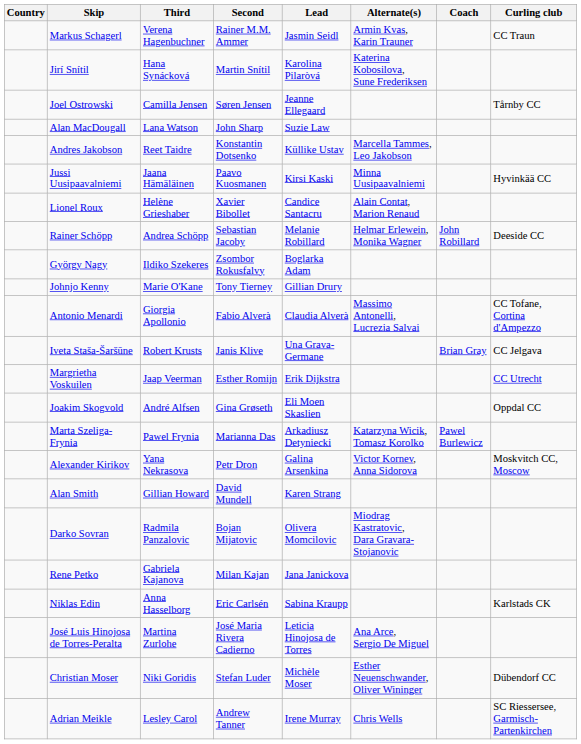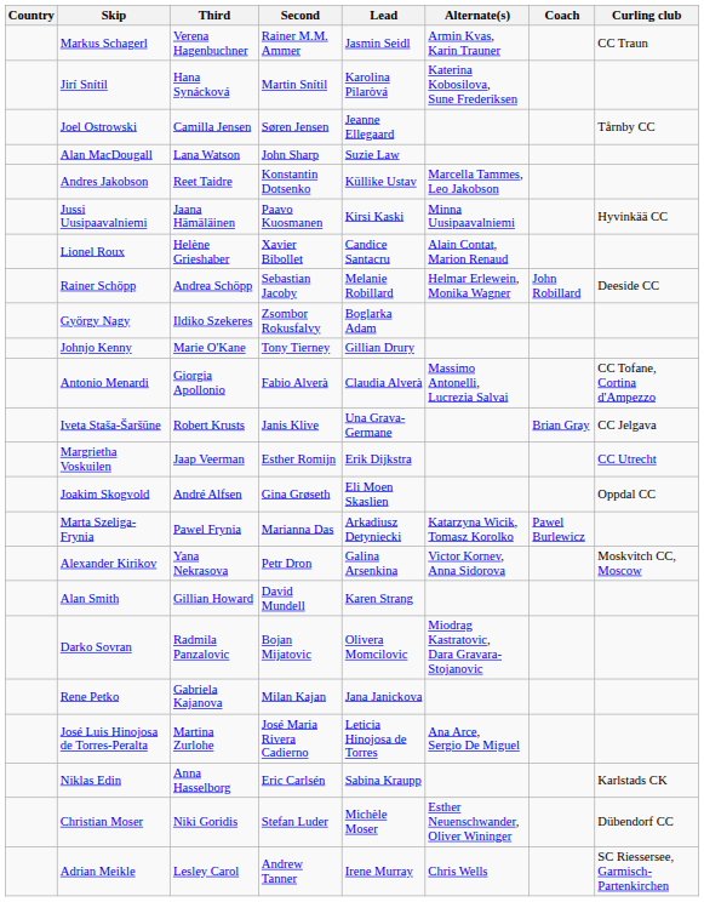 <table class="wikitable">
 <tr>
 <th>Country</th>
 <th>Skip</th>
 <th>Third</th>
 <th>Second</th>
 <th>Lead</th>
 <th>Alternate(s)</th>
 <th>Coach</th>
 <th>Curling club</th>
 </tr>
 <tr>
 <td></td>
 <td><a href='#'>Markus Schagerl</a></td>
 <td><a href='#'>Verena Hagenbuchner</a></td>
 <td><a href='#'>Rainer M.M. Ammer</a></td>
 <td><a href='#'>Jasmin Seidl</a></td>
 <td><a href='#'>Armin Kvas</a>,<br><a href='#'>Karin Trauner</a></td>
 <td></td>
 <td>CC Traun</td>
 </tr>
 <tr>
 <td></td>
 <td><a href='#'>Jirí Snítil</a></td>
 <td><a href='#'>Hana Synácková</a></td>
 <td><a href='#'>Martin Snítil</a></td>
 <td><a href='#'>Karolina Pilaròvá</a></td>
 <td><a href='#'>Katerina Kobosilova</a>,<br><a href='#'>Sune Frederiksen</a></td>
 <td></td>
 <td></td>
 </tr>
 <tr>
 <td></td>
 <td><a href='#'>Joel Ostrowski</a></td>
 <td><a href='#'>Camilla Jensen</a></td>
 <td><a href='#'>Søren Jensen</a></td>
 <td><a href='#'>Jeanne Ellegaard</a></td>
 <td></td>
 <td></td>
 <td>Tårnby CC</td>
 </tr>
 <tr>
 <td></td>
 <td><a href='#'>Alan MacDougall</a></td>
 <td><a href='#'>Lana Watson</a></td>
 <td><a href='#'>John Sharp</a></td>
 <td><a href='#'>Suzie Law</a></td>
 <td></td>
 <td></td>
 <td></td>
 </tr>
 <tr>
 <td></td>
 <td><a href='#'>Andres Jakobson</a></td>
 <td><a href='#'>Reet Taidre</a></td>
 <td><a href='#'>Konstantin Dotsenko</a></td>
 <td><a href='#'>Küllike Ustav</a></td>
 <td><a href='#'>Marcella Tammes</a>,<br><a href='#'>Leo Jakobson</a></td>
 <td></td>
 <td></td>
 </tr>
 <tr>
 <td></td>
 <td><a href='#'>Jussi Uusipaavalniemi</a></td>
 <td><a href='#'>Jaana Hämäläinen</a></td>
 <td><a href='#'>Paavo Kuosmanen</a></td>
 <td><a href='#'>Kirsi Kaski</a></td>
 <td><a href='#'>Minna Uusipaavalniemi</a></td>
 <td></td>
 <td>Hyvinkää CC</td>
 </tr>
 <tr>
 <td></td>
 <td><a href='#'>Lionel Roux</a></td>
 <td><a href='#'>Helène Grieshaber</a></td>
 <td><a href='#'>Xavier Bibollet</a></td>
 <td><a href='#'>Candice Santacru</a></td>
 <td><a href='#'>Alain Contat</a>,<br><a href='#'>Marion Renaud</a></td>
 <td></td>
 <td></td>
 </tr>
 <tr>
 <td></td>
 <td><a href='#'>Rainer Schöpp</a></td>
 <td><a href='#'>Andrea Schöpp</a></td>
 <td><a href='#'>Sebastian Jacoby</a></td>
 <td><a href='#'>Melanie Robillard</a></td>
 <td><a href='#'>Helmar Erlewein</a>,<br><a href='#'>Monika Wagner</a></td>
 <td><a href='#'>John Robillard</a></td>
 <td>Deeside CC</td>
 </tr>
 <tr>
 <td></td>
 <td><a href='#'>György Nagy</a></td>
 <td><a href='#'>Ildiko Szekeres</a></td>
 <td><a href='#'>Zsombor Rokusfalvy</a></td>
 <td><a href='#'>Boglarka Adam</a></td>
 <td></td>
 <td></td>
 <td></td>
 </tr>
 <tr>
 <td></td>
 <td><a href='#'>Johnjo Kenny</a></td>
 <td><a href='#'>Marie O'Kane</a></td>
 <td><a href='#'>Tony Tierney</a></td>
 <td><a href='#'>Gillian Drury</a></td>
 <td></td>
 <td></td>
 <td></td>
 </tr>
 <tr>
 <td></td>
 <td><a href='#'>Antonio Menardi</a></td>
 <td><a href='#'>Giorgia Apollonio</a></td>
 <td><a href='#'>Fabio Alverà</a></td>
 <td><a href='#'>Claudia Alverà</a></td>
 <td><a href='#'>Massimo Antonelli</a>,<br><a href='#'>Lucrezia Salvai</a></td>
 <td></td>
 <td>CC Tofane, <a href='#'>Cortina d'Ampezzo</a></td>
 </tr>
 <tr>
 <td></td>
 <td><a href='#'>Iveta Staša-Šaršūne</a></td>
 <td><a href='#'>Robert Krusts</a></td>
 <td><a href='#'>Janis Klive</a></td>
 <td><a href='#'>Una Grava-Germane</a></td>
 <td></td>
 <td><a href='#'>Brian Gray</a></td>
 <td>CC Jelgava</td>
 </tr>
 <tr>
 <td></td>
 <td><a href='#'>Margrietha Voskuilen</a></td>
 <td><a href='#'>Jaap Veerman</a></td>
 <td><a href='#'>Esther Romijn</a></td>
 <td><a href='#'>Erik Dijkstra</a></td>
 <td></td>
 <td></td>
 <td><a href='#'>CC Utrecht</a></td>
 </tr>
 <tr>
 <td></td>
 <td><a href='#'>Joakim Skogvold</a></td>
 <td><a href='#'>André Alfsen</a></td>
 <td><a href='#'>Gina Grøseth</a></td>
 <td><a href='#'>Eli Moen Skaslien</a></td>
 <td></td>
 <td></td>
 <td>Oppdal CC</td>
 </tr>
 <tr>
 <td></td>
 <td><a href='#'>Marta Szeliga-Frynia</a></td>
 <td><a href='#'>Pawel Frynia</a></td>
 <td><a href='#'>Marianna Das</a></td>
 <td><a href='#'>Arkadiusz Detyniecki</a></td>
 <td><a href='#'>Katarzyna Wicik</a>,<br><a href='#'>Tomasz Korolko</a></td>
 <td><a href='#'>Pawel Burlewicz</a></td>
 <td></td>
 </tr>
 <tr>
 <td></td>
 <td><a href='#'>Alexander Kirikov</a></td>
 <td><a href='#'>Yana Nekrasova</a></td>
 <td><a href='#'>Petr Dron</a></td>
 <td><a href='#'>Galina Arsenkina</a></td>
 <td><a href='#'>Victor Kornev</a>,<br><a href='#'>Anna Sidorova</a></td>
 <td></td>
 <td>Moskvitch CC, <a href='#'>Moscow</a></td>
 </tr>
 <tr>
 <td></td>
 <td><a href='#'>Alan Smith</a></td>
 <td><a href='#'>Gillian Howard</a></td>
 <td><a href='#'>David Mundell</a></td>
 <td><a href='#'>Karen Strang</a></td>
 <td></td>
 <td></td>
 <td></td>
 </tr>
 <tr>
 <td></td>
 <td><a href='#'>Darko Sovran</a></td>
 <td><a href='#'>Radmila Panzalovic</a></td>
 <td><a href='#'>Bojan Mijatovic</a></td>
 <td><a href='#'>Olivera Momcilovic</a></td>
 <td><a href='#'>Miodrag Kastratovic</a>,<br><a href='#'>Dara Gravara-Stojanovic</a></td>
 <td></td>
 <td></td>
 </tr>
 <tr>
 <td></td>
 <td><a href='#'>Rene Petko</a></td>
 <td><a href='#'>Gabriela Kajanova</a></td>
 <td><a href='#'>Milan Kajan</a></td>
 <td><a href='#'>Jana Janickova</a></td>
 <td></td>
 <td></td>
 <td></td>
 </tr>
 <tr>
 <td></td>
+<td><a href='#'>José Luis Hinojosa de Torres-Peralta</a></td>
+<td><a href='#'>Martina Zurlohe</a></td>
+<td><a href='#'>José Maria Rivera Cadierno</a></td>
+<td><a href='#'>Leticia Hinojosa de Torres</a></td>
+<td><a href='#'>Ana Arce</a>,<br><a href='#'>Sergio De Miguel</a></td>
+<td></td>
+<td></td>
+</tr>
+<tr>
+<td></td>
 <td><a href='#'>Niklas Edin</a></td>
 <td><a href='#'>Anna Hasselborg</a></td>
 <td><a href='#'>Eric Carlsén</a></td>
 <td><a href='#'>Sabina Kraupp</a></td>
 <td></td>
 <td></td>
 <td>Karlstads CK</td>
-</tr>
-<tr>
-<td></td>
-<td><a href='#'>José Luis Hinojosa de Torres-Peralta</a></td>
-<td><a href='#'>Martina Zurlohe</a></td>
-<td><a href='#'>José Maria Rivera Cadierno</a></td>
-<td><a href='#'>Leticia Hinojosa de Torres</a></td>
-<td><a href='#'>Ana Arce</a>,<br><a href='#'>Sergio De Miguel</a></td>
-<td></td>
-<td></td>
 </tr>
 <tr>
 <td></td>
 <td><a href='#'>Christian Moser</a></td>
 <td><a href='#'>Niki Goridis</a></td>
 <td><a href='#'>Stefan Luder</a></td>
 <td><a href='#'>Michèle Moser</a></td>
 <td><a href='#'>Esther Neuenschwander</a>,<br><a href='#'>Oliver Wininger</a></td>
 <td></td>
 <td>Dübendorf CC</td>
 </tr>
 <tr>
 <td></td>
 <td><a href='#'>Adrian Meikle</a></td>
 <td><a href='#'>Lesley Carol</a></td>
 <td><a href='#'>Andrew Tanner</a></td>
 <td><a href='#'>Irene Murray</a></td>
 <td><a href='#'>Chris Wells</a></td>
 <td></td>
 <td>SC Riessersee, <a href='#'>Garmisch-Partenkirchen</a></td>
 </tr>
 </table>
